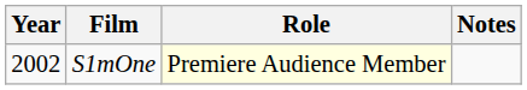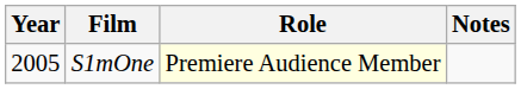 <table class="wikitable sortable">
 <tr>
 <th>Year</th>
 <th>Film</th>
 <th>Role</th>
 <th class="wikitable unsortable">Notes</th>
 </tr>
 <tr>
-<td>2002</td>
+<td>2005</td>
 <td><em>S1mOne</em></td>
 <td style="background: lightyellow;">Premiere Audience Member</td>
 <td></td>
 </tr>
 </table>
